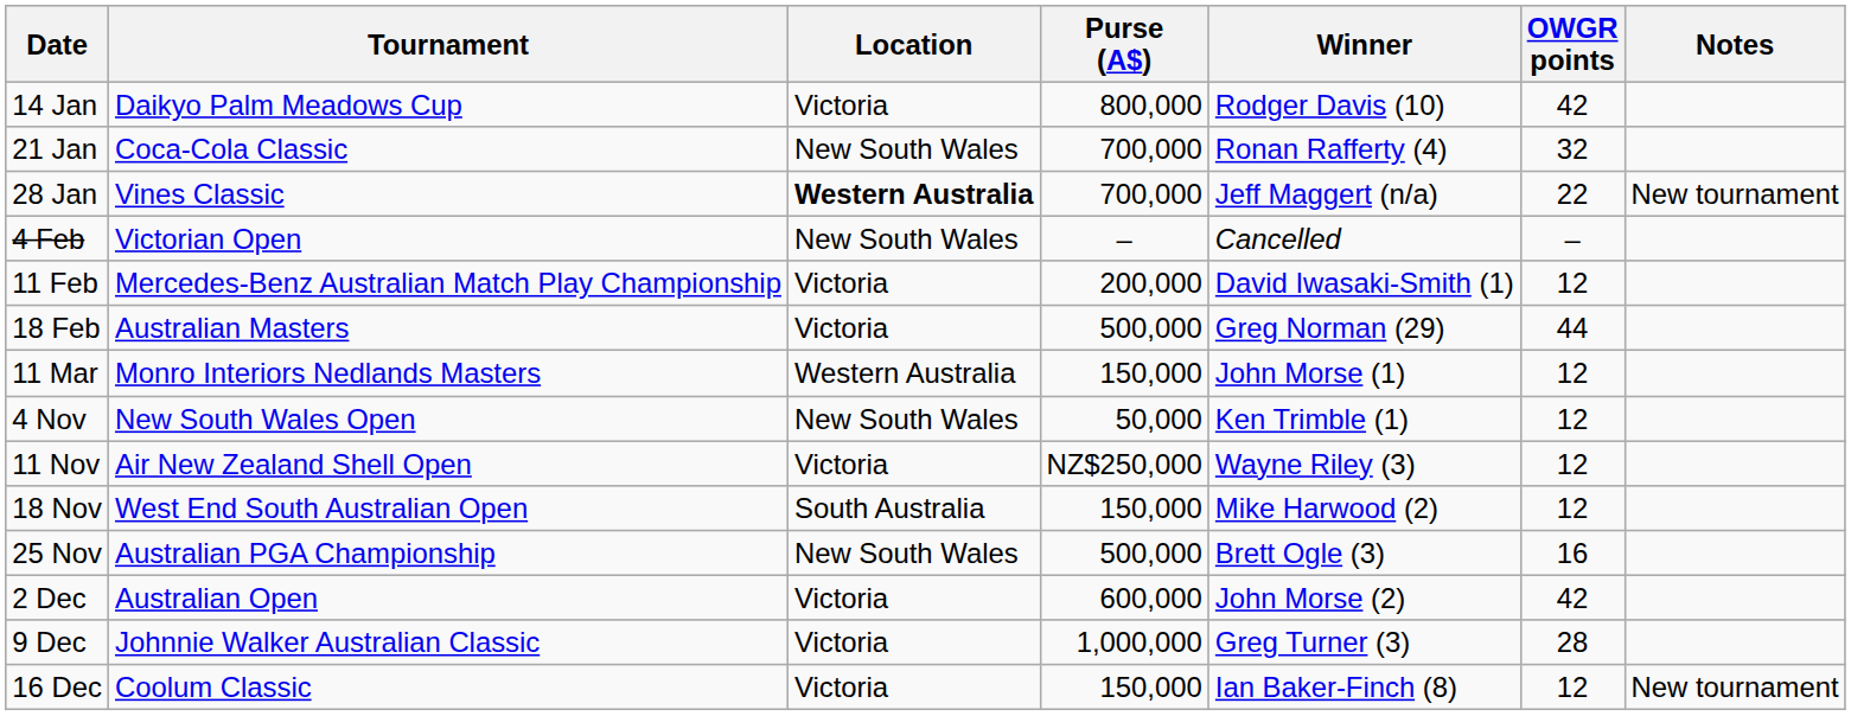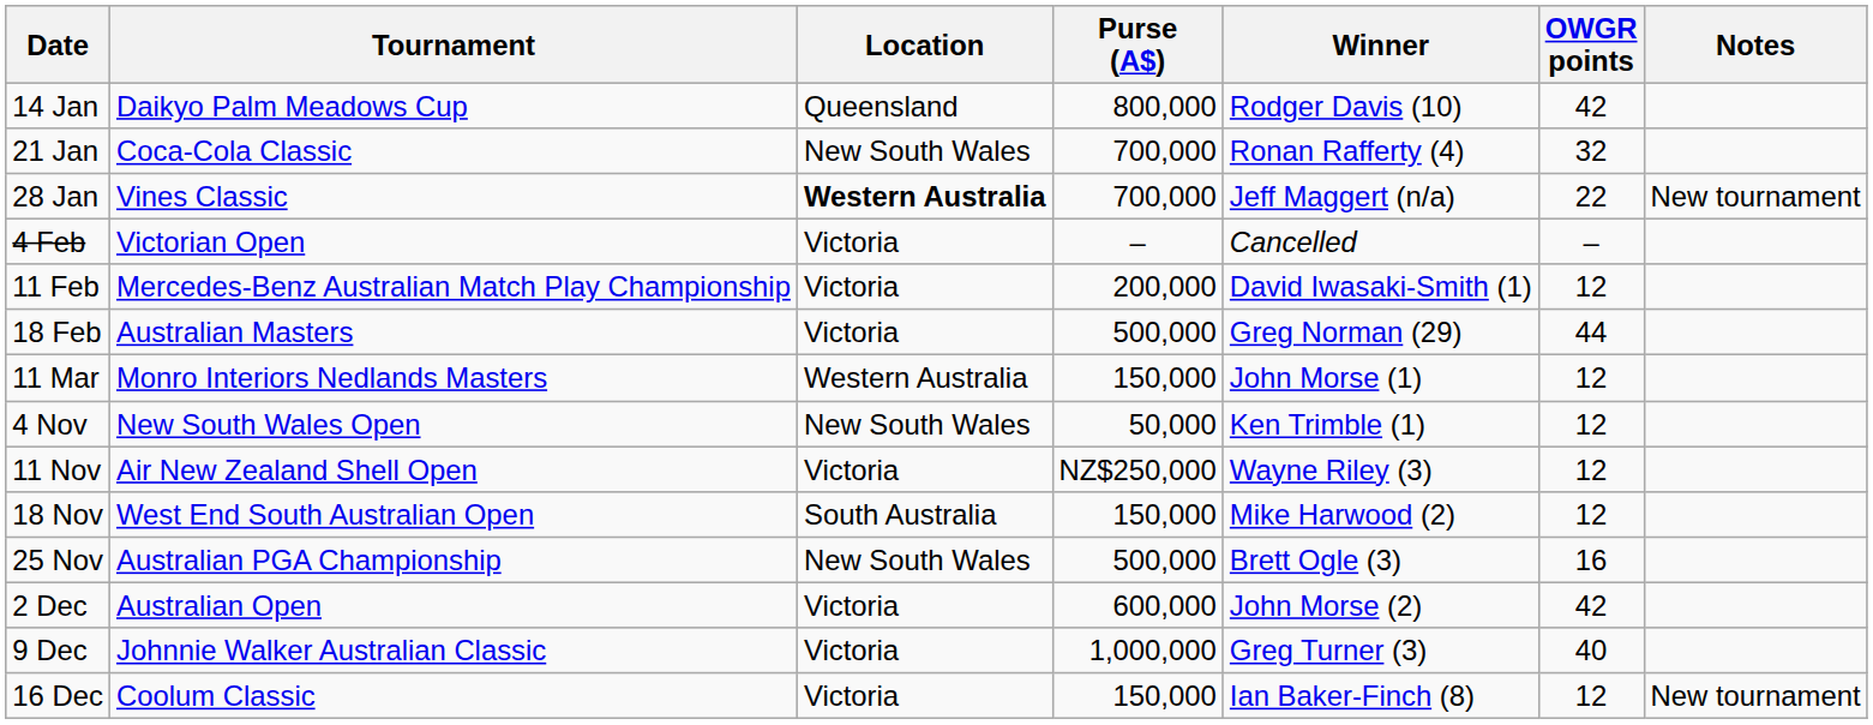 <table class="wikitable" style="font-size:95%">
 <tr>
 <th>Date</th>
 <th>Tournament</th>
 <th>Location</th>
 <th>Purse<br>(<a href='#'>A$</a>)</th>
 <th>Winner</th>
 <th><a href='#'>OWGR</a><br>points</th>
 <th>Notes</th>
 </tr>
 <tr>
 <td>14 Jan</td>
 <td><a href='#'>Daikyo Palm Meadows Cup</a></td>
-<td>Victoria</td>
+<td>Queensland</td>
 <td align=right>800,000</td>
 <td> <a href='#'>Rodger Davis</a> (10)</td>
 <td align=center>42</td>
 <td></td>
 </tr>
 <tr>
 <td>21 Jan</td>
 <td><a href='#'>Coca-Cola Classic</a></td>
 <td>New South Wales</td>
 <td align=right>700,000</td>
 <td> <a href='#'>Ronan Rafferty</a> (4)</td>
 <td align=center>32</td>
 <td></td>
 </tr>
 <tr>
 <td>28 Jan</td>
 <td><a href='#'>Vines Classic</a></td>
 <td><strong>Western Australia</strong></td>
 <td align=right>700,000</td>
 <td> <a href='#'>Jeff Maggert</a> (n/a)</td>
 <td align=center>22</td>
 <td>New tournament</td>
 </tr>
 <tr>
 <td><s>4 Feb</s></td>
 <td><a href='#'>Victorian Open</a></td>
-<td>New South Wales</td>
+<td>Victoria</td>
 <td align=center>–</td>
 <td><em>Cancelled</em></td>
 <td align=center>–</td>
 <td></td>
 </tr>
 <tr>
 <td>11 Feb</td>
 <td><a href='#'>Mercedes-Benz Australian Match Play Championship</a></td>
 <td>Victoria</td>
 <td align=right>200,000</td>
 <td> <a href='#'>David Iwasaki-Smith</a> (1)</td>
 <td align=center>12</td>
 <td></td>
 </tr>
 <tr>
 <td>18 Feb</td>
 <td><a href='#'>Australian Masters</a></td>
 <td>Victoria</td>
 <td align=right>500,000</td>
 <td> <a href='#'>Greg Norman</a> (29)</td>
 <td align=center>44</td>
 <td></td>
 </tr>
 <tr>
 <td>11 Mar</td>
 <td><a href='#'>Monro Interiors Nedlands Masters</a></td>
 <td>Western Australia</td>
 <td align=right>150,000</td>
 <td> <a href='#'>John Morse</a> (1)</td>
 <td align=center>12</td>
 <td></td>
 </tr>
 <tr>
 <td>4 Nov</td>
 <td><a href='#'>New South Wales Open</a></td>
 <td>New South Wales</td>
 <td align=right>50,000</td>
 <td> <a href='#'>Ken Trimble</a> (1)</td>
 <td align=center>12</td>
 <td></td>
 </tr>
 <tr>
 <td>11 Nov</td>
 <td><a href='#'>Air New Zealand Shell Open</a></td>
 <td>Victoria</td>
 <td align=right>NZ$250,000</td>
 <td> <a href='#'>Wayne Riley</a> (3)</td>
 <td align=center>12</td>
 <td></td>
 </tr>
 <tr>
 <td>18 Nov</td>
 <td><a href='#'>West End South Australian Open</a></td>
 <td>South Australia</td>
 <td align=right>150,000</td>
 <td> <a href='#'>Mike Harwood</a> (2)</td>
 <td align=center>12</td>
 <td></td>
 </tr>
 <tr>
 <td>25 Nov</td>
 <td><a href='#'>Australian PGA Championship</a></td>
 <td>New South Wales</td>
 <td align=right>500,000</td>
 <td> <a href='#'>Brett Ogle</a> (3)</td>
 <td align=center>16</td>
 <td></td>
 </tr>
 <tr>
 <td>2 Dec</td>
 <td><a href='#'>Australian Open</a></td>
 <td>Victoria</td>
 <td align=right>600,000</td>
 <td> <a href='#'>John Morse</a> (2)</td>
 <td align=center>42</td>
 <td></td>
 </tr>
 <tr>
 <td>9 Dec</td>
 <td><a href='#'>Johnnie Walker Australian Classic</a></td>
 <td>Victoria</td>
 <td align=right>1,000,000</td>
 <td> <a href='#'>Greg Turner</a> (3)</td>
-<td align=center>28</td>
+<td align=center>40</td>
 <td></td>
 </tr>
 <tr>
 <td>16 Dec</td>
 <td><a href='#'>Coolum Classic</a></td>
 <td>Victoria</td>
 <td align=right>150,000</td>
 <td> <a href='#'>Ian Baker-Finch</a> (8)</td>
 <td align=center>12</td>
 <td>New tournament</td>
 </tr>
 </table>
